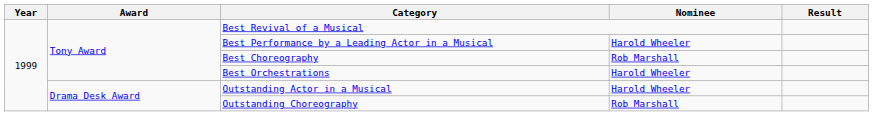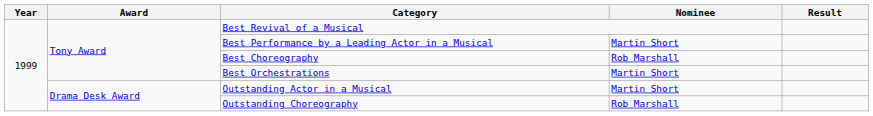 <table class="wikitable" width="95%">
 <tr>
 <th width="5%">Year</th>
 <th width="20%">Award</th>
 <th width="45%">Category</th>
 <th width="20%">Nominee</th>
 <th width="10%">Result</th>
 </tr>
 <tr>
 <td rowspan="6" align="center">1999</td>
 <td rowspan="4"><a href='#'>Tony Award</a></td>
 <td colspan="2"><a href='#'>Best Revival of a Musical</a></td>
 <td></td>
 </tr>
 <tr>
 <td><a href='#'>Best Performance by a Leading Actor in a Musical</a></td>
-<td><a href='#'>Harold Wheeler</a></td>
+<td><a href='#'>Martin Short</a></td>
 <td></td>
 </tr>
 <tr>
 <td><a href='#'>Best Choreography</a></td>
 <td><a href='#'>Rob Marshall</a></td>
 <td></td>
 </tr>
 <tr>
 <td><a href='#'>Best Orchestrations</a></td>
-<td><a href='#'>Harold Wheeler</a></td>
+<td><a href='#'>Martin Short</a></td>
 <td></td>
 </tr>
 <tr>
 <td rowspan="2"><a href='#'>Drama Desk Award</a></td>
 <td><a href='#'>Outstanding Actor in a Musical</a></td>
-<td><a href='#'>Harold Wheeler</a></td>
+<td><a href='#'>Martin Short</a></td>
 <td></td>
 </tr>
 <tr>
 <td><a href='#'>Outstanding Choreography</a></td>
 <td><a href='#'>Rob Marshall</a></td>
 <td></td>
 </tr>
 </table>
